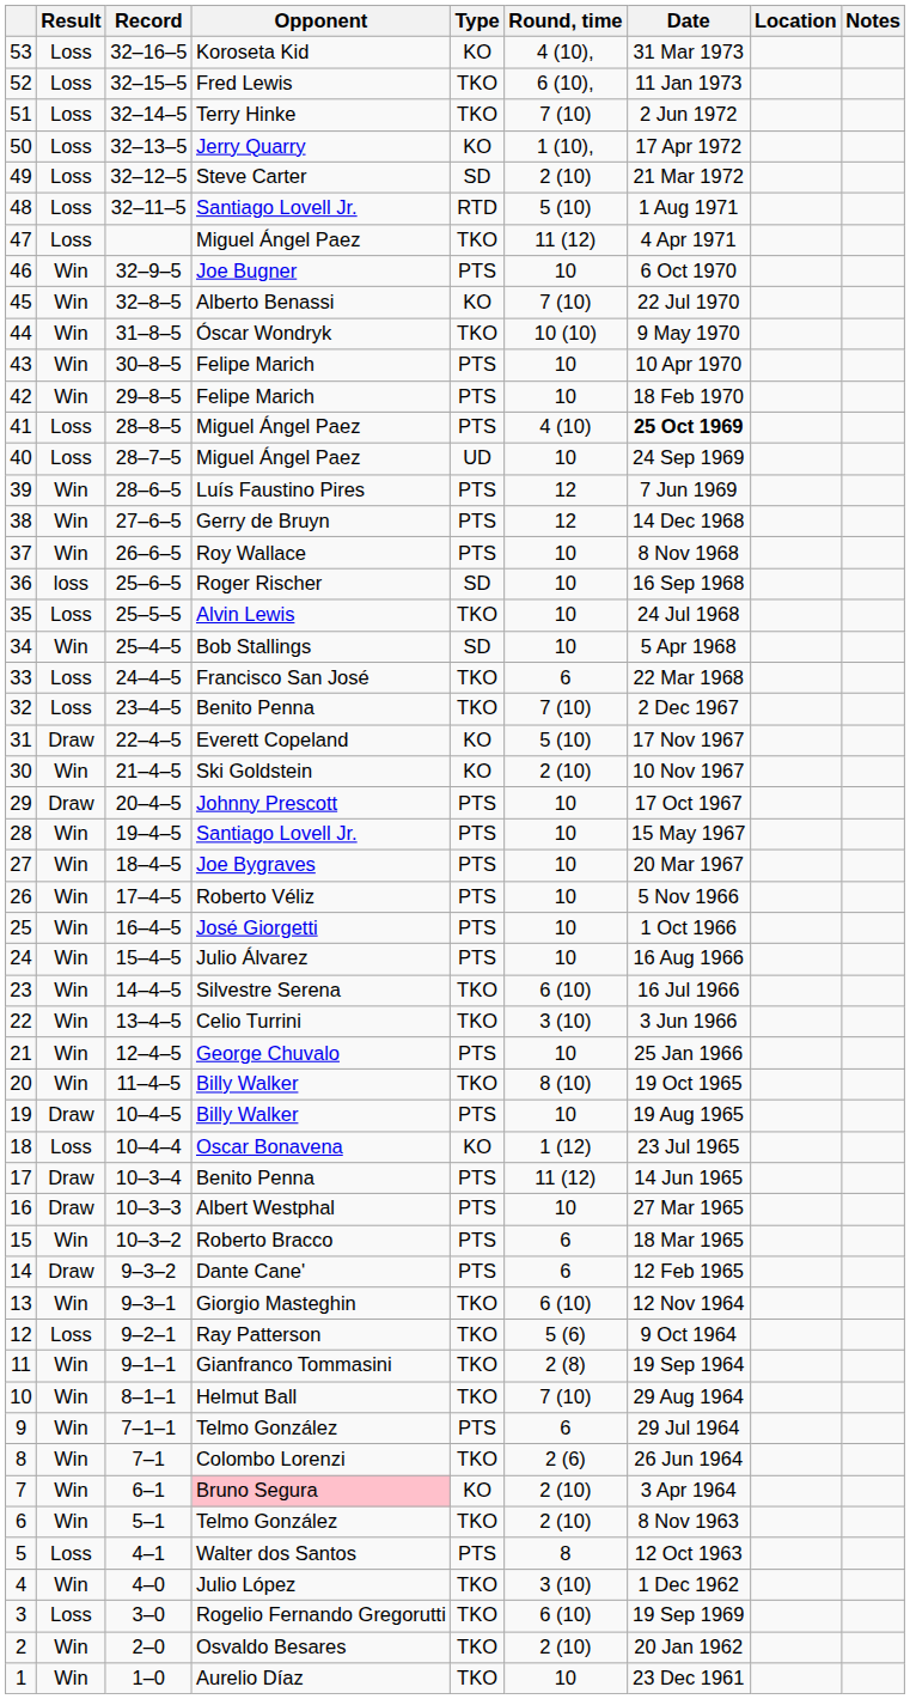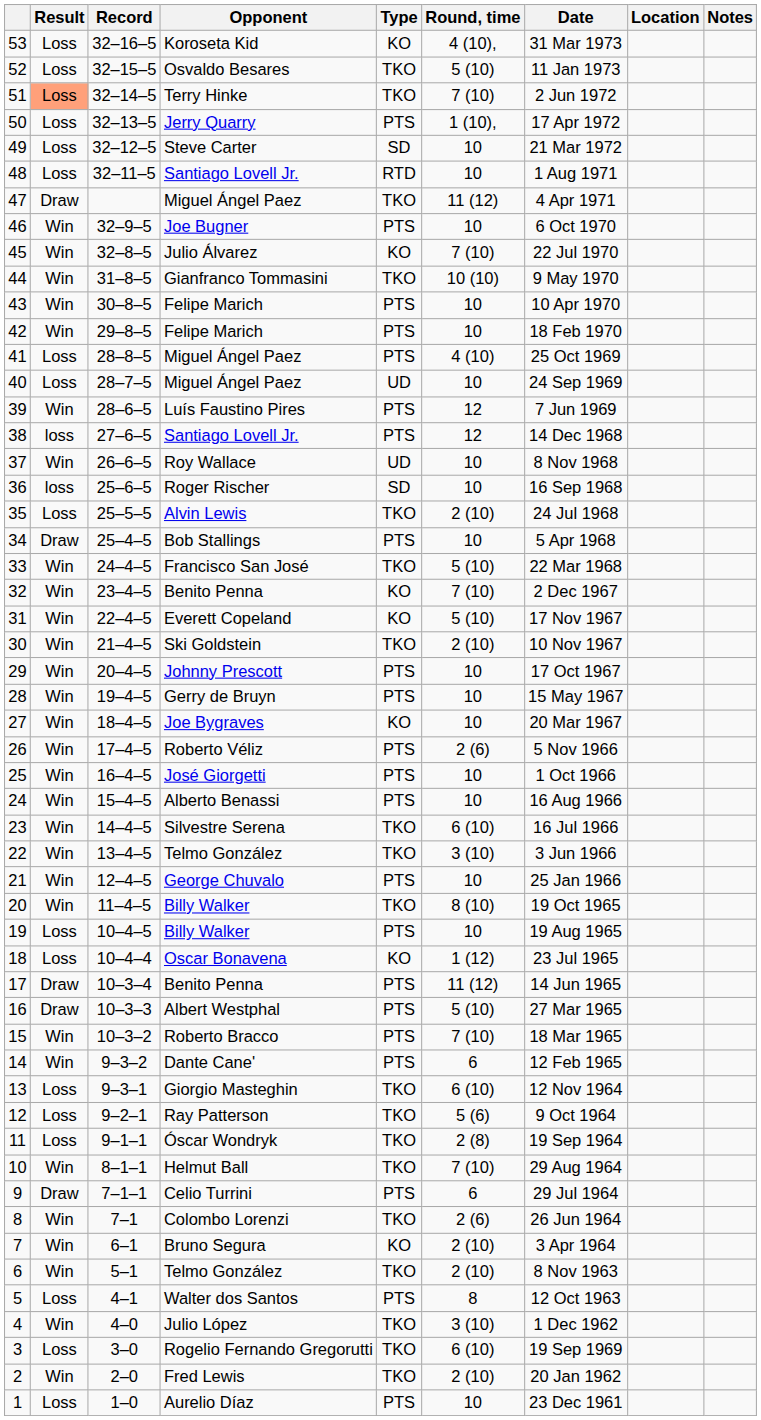 <table class="wikitable" style="text-align:center">
 <tr>
 <th></th>
 <th>Result</th>
 <th>Record</th>
 <th>Opponent</th>
 <th>Type</th>
 <th>Round, time</th>
 <th>Date</th>
 <th>Location</th>
 <th>Notes</th>
 </tr>
 <tr>
 <td>53</td>
 <td>Loss</td>
 <td>32–16–5</td>
 <td style="text-align:left;">Koroseta Kid</td>
 <td>KO</td>
 <td>4 (10), </td>
 <td>31 Mar 1973</td>
 <td style="text-align:left;"></td>
 <td></td>
 </tr>
 <tr>
 <td>52</td>
 <td>Loss</td>
 <td>32–15–5</td>
-<td style="text-align:left;">Fred Lewis</td>
+<td style="text-align:left;">Osvaldo Besares</td>
 <td>TKO</td>
-<td>6 (10), </td>
+<td>5 (10)</td>
 <td>11 Jan 1973</td>
 <td style="text-align:left;"></td>
 <td></td>
 </tr>
 <tr>
 <td>51</td>
-<td>Loss</td>
+<td style="background: lightsalmon;">Loss</td>
 <td>32–14–5</td>
 <td style="text-align:left;">Terry Hinke</td>
 <td>TKO</td>
 <td>7 (10)</td>
 <td>2 Jun 1972</td>
 <td style="text-align:left;"></td>
 <td></td>
 </tr>
 <tr>
 <td>50</td>
 <td>Loss</td>
 <td>32–13–5</td>
 <td style="text-align:left;"><a href='#'>Jerry Quarry</a></td>
-<td>KO</td>
+<td>PTS</td>
 <td>1 (10), </td>
 <td>17 Apr 1972</td>
 <td style="text-align:left;"></td>
 <td></td>
 </tr>
 <tr>
 <td>49</td>
 <td>Loss</td>
 <td>32–12–5</td>
 <td style="text-align:left;">Steve Carter</td>
 <td>SD</td>
-<td>2 (10)</td>
+<td>10</td>
 <td>21 Mar 1972</td>
 <td style="text-align:left;"></td>
 <td></td>
 </tr>
 <tr>
 <td>48</td>
 <td>Loss</td>
 <td>32–11–5</td>
 <td style="text-align:left;"><a href='#'>Santiago Lovell Jr.</a></td>
 <td>RTD</td>
-<td>5 (10)</td>
+<td>10</td>
 <td>1 Aug 1971</td>
 <td style="text-align:left;"></td>
 <td></td>
 </tr>
 <tr>
 <td>47</td>
-<td>Loss</td>
+<td>Draw</td>
 <td></td>
 <td style="text-align:left;">Miguel Ángel Paez</td>
 <td>TKO</td>
 <td>11 (12)</td>
 <td>4 Apr 1971</td>
 <td style="text-align:left;"></td>
 <td style="text-align:left;"></td>
 </tr>
 <tr>
 <td>46</td>
 <td>Win</td>
 <td>32–9–5</td>
 <td style="text-align:left;"><a href='#'>Joe Bugner</a></td>
 <td>PTS</td>
 <td>10</td>
 <td>6 Oct 1970</td>
 <td style="text-align:left;"></td>
 <td></td>
 </tr>
 <tr>
 <td>45</td>
 <td>Win</td>
 <td>32–8–5</td>
-<td style="text-align:left;">Alberto Benassi</td>
+<td style="text-align:left;">Julio Álvarez</td>
 <td>KO</td>
 <td>7 (10)</td>
 <td>22 Jul 1970</td>
 <td style="text-align:left;"></td>
 <td></td>
 </tr>
 <tr>
 <td>44</td>
 <td>Win</td>
 <td>31–8–5</td>
-<td style="text-align:left;">Óscar Wondryk</td>
+<td style="text-align:left;">Gianfranco Tommasini</td>
 <td>TKO</td>
 <td>10 (10)</td>
 <td>9 May 1970</td>
 <td style="text-align:left;"></td>
 <td></td>
 </tr>
 <tr>
 <td>43</td>
 <td>Win</td>
 <td>30–8–5</td>
 <td style="text-align:left;">Felipe Marich</td>
 <td>PTS</td>
 <td>10</td>
 <td>10 Apr 1970</td>
 <td style="text-align:left;"></td>
 <td></td>
 </tr>
 <tr>
 <td>42</td>
 <td>Win</td>
 <td>29–8–5</td>
 <td style="text-align:left;">Felipe Marich</td>
 <td>PTS</td>
 <td>10</td>
 <td>18 Feb 1970</td>
 <td style="text-align:left;"></td>
 <td></td>
 </tr>
 <tr>
 <td>41</td>
 <td>Loss</td>
 <td>28–8–5</td>
 <td style="text-align:left;">Miguel Ángel Paez</td>
 <td>PTS</td>
 <td>4 (10)</td>
-<td><strong>25 Oct 1969</strong></td>
+<td>25 Oct 1969</td>
 <td style="text-align:left;"></td>
 <td></td>
 </tr>
 <tr>
 <td>40</td>
 <td>Loss</td>
 <td>28–7–5</td>
 <td style="text-align:left;">Miguel Ángel Paez</td>
 <td>UD</td>
 <td>10</td>
 <td>24 Sep 1969</td>
 <td style="text-align:left;"></td>
 <td></td>
 </tr>
 <tr>
 <td>39</td>
 <td>Win</td>
 <td>28–6–5</td>
 <td style="text-align:left;">Luís Faustino Pires</td>
 <td>PTS</td>
 <td>12</td>
 <td>7 Jun 1969</td>
 <td style="text-align:left;"></td>
 <td style="text-align:left;"></td>
 </tr>
 <tr>
 <td>38</td>
-<td>Win</td>
+<td>loss</td>
 <td>27–6–5</td>
-<td style="text-align:left;">Gerry de Bruyn</td>
+<td style="text-align:left;"><a href='#'>Santiago Lovell Jr.</a></td>
 <td>PTS</td>
 <td>12</td>
 <td>14 Dec 1968</td>
 <td style="text-align:left;"></td>
 <td style="text-align:left;"></td>
 </tr>
 <tr>
 <td>37</td>
 <td>Win</td>
 <td>26–6–5</td>
 <td style="text-align:left;">Roy Wallace</td>
-<td>PTS</td>
+<td>UD</td>
 <td>10</td>
 <td>8 Nov 1968</td>
 <td style="text-align:left;"></td>
 <td></td>
 </tr>
 <tr>
 <td>36</td>
 <td>loss</td>
 <td>25–6–5</td>
 <td style="text-align:left;">Roger Rischer</td>
 <td>SD</td>
 <td>10</td>
 <td>16 Sep 1968</td>
 <td style="text-align:left;"></td>
 <td></td>
 </tr>
 <tr>
 <td>35</td>
 <td>Loss</td>
 <td>25–5–5</td>
 <td style="text-align:left;"><a href='#'>Alvin Lewis</a></td>
 <td>TKO</td>
-<td>10</td>
+<td>2 (10)</td>
 <td>24 Jul 1968</td>
 <td style="text-align:left;"></td>
 <td></td>
 </tr>
 <tr>
 <td>34</td>
-<td>Win</td>
+<td>Draw</td>
 <td>25–4–5</td>
 <td style="text-align:left;">Bob Stallings</td>
-<td>SD</td>
+<td>PTS</td>
 <td>10</td>
 <td>5 Apr 1968</td>
 <td style="text-align:left;"></td>
 <td></td>
 </tr>
 <tr>
 <td>33</td>
-<td>Loss</td>
+<td>Win</td>
 <td>24–4–5</td>
 <td style="text-align:left;">Francisco San José</td>
 <td>TKO</td>
-<td>6</td>
+<td>5 (10)</td>
 <td>22 Mar 1968</td>
 <td style="text-align:left;"></td>
 <td></td>
 </tr>
 <tr>
 <td>32</td>
-<td>Loss</td>
+<td>Win</td>
 <td>23–4–5</td>
 <td style="text-align:left;">Benito Penna</td>
-<td>TKO</td>
+<td>KO</td>
 <td>7 (10)</td>
 <td>2 Dec 1967</td>
 <td style="text-align:left;"></td>
 <td></td>
 </tr>
 <tr>
 <td>31</td>
-<td>Draw</td>
+<td>Win</td>
 <td>22–4–5</td>
 <td style="text-align:left;">Everett Copeland</td>
 <td>KO</td>
 <td>5 (10)</td>
 <td>17 Nov 1967</td>
 <td style="text-align:left;"></td>
 <td></td>
 </tr>
 <tr>
 <td>30</td>
 <td>Win</td>
 <td>21–4–5</td>
 <td style="text-align:left;">Ski Goldstein</td>
-<td>KO</td>
+<td>TKO</td>
 <td>2 (10)</td>
 <td>10 Nov 1967</td>
 <td style="text-align:left;"></td>
 <td></td>
 </tr>
 <tr>
 <td>29</td>
-<td>Draw</td>
+<td>Win</td>
 <td>20–4–5</td>
 <td style="text-align:left;"><a href='#'>Johnny Prescott</a></td>
 <td>PTS</td>
 <td>10</td>
 <td>17 Oct 1967</td>
 <td style="text-align:left;"></td>
 <td></td>
 </tr>
 <tr>
 <td>28</td>
 <td>Win</td>
 <td>19–4–5</td>
-<td style="text-align:left;"><a href='#'>Santiago Lovell Jr.</a></td>
+<td style="text-align:left;">Gerry de Bruyn</td>
 <td>PTS</td>
 <td>10</td>
 <td>15 May 1967</td>
 <td style="text-align:left;"></td>
 <td></td>
 </tr>
 <tr>
 <td>27</td>
 <td>Win</td>
 <td>18–4–5</td>
 <td style="text-align:left;"><a href='#'>Joe Bygraves</a></td>
-<td>PTS</td>
+<td>KO</td>
 <td>10</td>
 <td>20 Mar 1967</td>
 <td style="text-align:left;"></td>
 <td></td>
 </tr>
 <tr>
 <td>26</td>
 <td>Win</td>
 <td>17–4–5</td>
 <td style="text-align:left;">Roberto Véliz</td>
 <td>PTS</td>
-<td>10</td>
+<td>2 (6)</td>
 <td>5 Nov 1966</td>
 <td style="text-align:left;"></td>
 <td></td>
 </tr>
 <tr>
 <td>25</td>
 <td>Win</td>
 <td>16–4–5</td>
 <td style="text-align:left;"><a href='#'>José Giorgetti</a></td>
 <td>PTS</td>
 <td>10</td>
 <td>1 Oct 1966</td>
 <td style="text-align:left;"></td>
 <td></td>
 </tr>
 <tr>
 <td>24</td>
 <td>Win</td>
 <td>15–4–5</td>
-<td style="text-align:left;">Julio Álvarez</td>
+<td style="text-align:left;">Alberto Benassi</td>
 <td>PTS</td>
 <td>10</td>
 <td>16 Aug 1966</td>
 <td style="text-align:left;"></td>
 <td></td>
 </tr>
 <tr>
 <td>23</td>
 <td>Win</td>
 <td>14–4–5</td>
 <td style="text-align:left;">Silvestre Serena</td>
 <td>TKO</td>
 <td>6 (10)</td>
 <td>16 Jul 1966</td>
 <td style="text-align:left;"></td>
 <td></td>
 </tr>
 <tr>
 <td>22</td>
 <td>Win</td>
 <td>13–4–5</td>
-<td style="text-align:left;">Celio Turrini</td>
+<td style="text-align:left;">Telmo González</td>
 <td>TKO</td>
 <td>3 (10)</td>
 <td>3 Jun 1966</td>
 <td style="text-align:left;"></td>
 <td></td>
 </tr>
 <tr>
 <td>21</td>
 <td>Win</td>
 <td>12–4–5</td>
 <td style="text-align:left;"><a href='#'>George Chuvalo</a></td>
 <td>PTS</td>
 <td>10</td>
 <td>25 Jan 1966</td>
 <td style="text-align:left;"></td>
 <td></td>
 </tr>
 <tr>
 <td>20</td>
 <td>Win</td>
 <td>11–4–5</td>
 <td style="text-align:left;"><a href='#'>Billy Walker</a></td>
 <td>TKO</td>
 <td>8 (10)</td>
 <td>19 Oct 1965</td>
 <td style="text-align:left;"></td>
 <td></td>
 </tr>
 <tr>
 <td>19</td>
-<td>Draw</td>
+<td>Loss</td>
 <td>10–4–5</td>
 <td style="text-align:left;"><a href='#'>Billy Walker</a></td>
 <td>PTS</td>
 <td>10</td>
 <td>19 Aug 1965</td>
 <td style="text-align:left;"></td>
 <td></td>
 </tr>
 <tr>
 <td>18</td>
 <td>Loss</td>
 <td>10–4–4</td>
 <td style="text-align:left;"><a href='#'>Oscar Bonavena</a></td>
 <td>KO</td>
 <td>1 (12)</td>
 <td>23 Jul 1965</td>
 <td style="text-align:left;"></td>
 <td></td>
 </tr>
 <tr>
 <td>17</td>
 <td>Draw</td>
 <td>10–3–4</td>
 <td style="text-align:left;">Benito Penna</td>
 <td>PTS</td>
 <td>11 (12)</td>
 <td>14 Jun 1965</td>
 <td style="text-align:left;"></td>
 <td></td>
 </tr>
 <tr>
 <td>16</td>
 <td>Draw</td>
 <td>10–3–3</td>
 <td style="text-align:left;">Albert Westphal</td>
 <td>PTS</td>
-<td>10</td>
+<td>5 (10)</td>
 <td>27 Mar 1965</td>
 <td style="text-align:left;"></td>
 <td></td>
 </tr>
 <tr>
 <td>15</td>
 <td>Win</td>
 <td>10–3–2</td>
 <td style="text-align:left;">Roberto Bracco</td>
 <td>PTS</td>
-<td>6</td>
+<td>7 (10)</td>
 <td>18 Mar 1965</td>
 <td style="text-align:left;"></td>
 <td></td>
 </tr>
 <tr>
 <td>14</td>
-<td>Draw</td>
+<td>Win</td>
 <td>9–3–2</td>
 <td style="text-align:left;">Dante Cane'</td>
 <td>PTS</td>
 <td>6</td>
 <td>12 Feb 1965</td>
 <td style="text-align:left;"></td>
 <td></td>
 </tr>
 <tr>
 <td>13</td>
-<td>Win</td>
+<td>Loss</td>
 <td>9–3–1</td>
 <td style="text-align:left;">Giorgio Masteghin</td>
 <td>TKO</td>
 <td>6 (10)</td>
 <td>12 Nov 1964</td>
 <td style="text-align:left;"></td>
 <td></td>
 </tr>
 <tr>
 <td>12</td>
 <td>Loss</td>
 <td>9–2–1</td>
 <td style="text-align:left;">Ray Patterson</td>
 <td>TKO</td>
 <td>5 (6)</td>
 <td>9 Oct 1964</td>
 <td style="text-align:left;"></td>
 <td></td>
 </tr>
 <tr>
 <td>11</td>
-<td>Win</td>
+<td>Loss</td>
 <td>9–1–1</td>
-<td style="text-align:left;">Gianfranco Tommasini</td>
+<td style="text-align:left;">Óscar Wondryk</td>
 <td>TKO</td>
 <td>2 (8)</td>
 <td>19 Sep 1964</td>
 <td style="text-align:left;"></td>
 <td></td>
 </tr>
 <tr>
 <td>10</td>
 <td>Win</td>
 <td>8–1–1</td>
 <td style="text-align:left;">Helmut Ball</td>
 <td>TKO</td>
 <td>7 (10)</td>
 <td>29 Aug 1964</td>
 <td style="text-align:left;"></td>
 <td></td>
 </tr>
 <tr>
 <td>9</td>
-<td>Win</td>
+<td>Draw</td>
 <td>7–1–1</td>
-<td style="text-align:left;">Telmo González</td>
+<td style="text-align:left;">Celio Turrini</td>
 <td>PTS</td>
 <td>6</td>
 <td>29 Jul 1964</td>
 <td style="text-align:left;"></td>
 <td></td>
 </tr>
 <tr>
 <td>8</td>
 <td>Win</td>
 <td>7–1</td>
 <td style="text-align:left;">Colombo Lorenzi</td>
 <td>TKO</td>
 <td>2 (6)</td>
 <td>26 Jun 1964</td>
 <td style="text-align:left;"></td>
 <td></td>
 </tr>
 <tr>
 <td>7</td>
 <td>Win</td>
 <td>6–1</td>
-<td style="background: pink; text-align:left;">Bruno Segura</td>
+<td style="text-align:left;">Bruno Segura</td>
 <td>KO</td>
 <td>2 (10)</td>
 <td>3 Apr 1964</td>
 <td style="text-align:left;"></td>
 <td></td>
 </tr>
 <tr>
 <td>6</td>
 <td>Win</td>
 <td>5–1</td>
 <td style="text-align:left;">Telmo González</td>
 <td>TKO</td>
 <td>2 (10)</td>
 <td>8 Nov 1963</td>
 <td style="text-align:left;"></td>
 <td></td>
 </tr>
 <tr>
 <td>5</td>
 <td>Loss</td>
 <td>4–1</td>
 <td style="text-align:left;">Walter dos Santos</td>
 <td>PTS</td>
 <td>8</td>
 <td>12 Oct 1963</td>
 <td style="text-align:left;"></td>
 <td></td>
 </tr>
 <tr>
 <td>4</td>
 <td>Win</td>
 <td>4–0</td>
 <td style="text-align:left;">Julio López</td>
 <td>TKO</td>
 <td>3 (10)</td>
 <td>1 Dec 1962</td>
 <td style="text-align:left;"></td>
 <td></td>
 </tr>
 <tr>
 <td>3</td>
 <td>Loss</td>
 <td>3–0</td>
 <td style="text-align:left;">Rogelio Fernando Gregorutti</td>
 <td>TKO</td>
 <td>6 (10)</td>
 <td>19 Sep 1969</td>
 <td style="text-align:left;"></td>
 <td></td>
 </tr>
 <tr>
 <td>2</td>
 <td>Win</td>
 <td>2–0</td>
-<td style="text-align:left;">Osvaldo Besares</td>
+<td style="text-align:left;">Fred Lewis</td>
 <td>TKO</td>
 <td>2 (10)</td>
 <td>20 Jan 1962</td>
 <td style="text-align:left;"></td>
 <td></td>
 </tr>
 <tr>
 <td>1</td>
-<td>Win</td>
+<td>Loss</td>
 <td>1–0</td>
 <td style="text-align:left;">Aurelio Díaz</td>
-<td>TKO</td>
+<td>PTS</td>
 <td>10</td>
 <td>23 Dec 1961</td>
 <td style="text-align:left;"></td>
 <td></td>
 </tr>
 </table>
